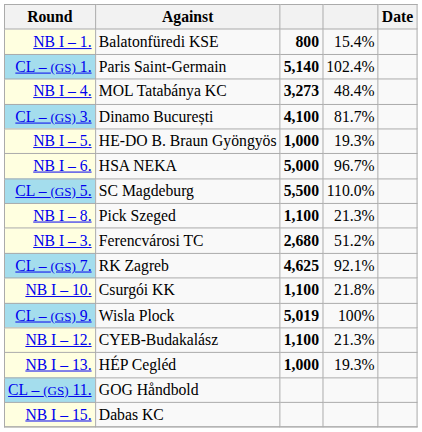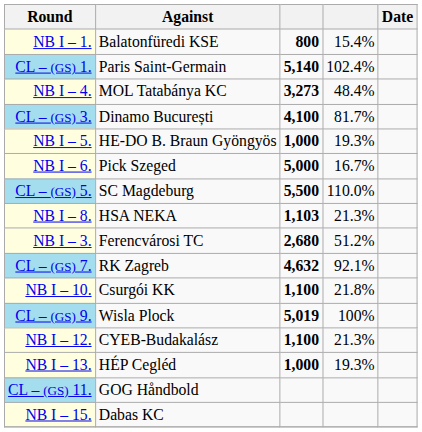 <table class="wikitable sortable" style=text-align:right collapsible collapsed">
 <tr>
 <th>Round</th>
 <th>Against</th>
 <th></th>
 <th></th>
 <th>Date</th>
 </tr>
 <tr>
 <td bgcolor=ffffe0><a href='#'>NB I – 1.</a></td>
 <td align="left">Balatonfüredi KSE</td>
 <td><strong>800</strong></td>
 <td> 15.4%</td>
 <td></td>
 </tr>
 <tr>
 <td bgcolor=a4dded><a href='#'>CL – <small>(GS)</small> 1.</a></td>
 <td align="left"> Paris Saint-Germain</td>
 <td><strong>5,140</strong></td>
 <td> 102.4%</td>
 <td></td>
 </tr>
 <tr>
 <td bgcolor=ffffe0><a href='#'>NB I – 4.</a></td>
 <td align="left">MOL Tatabánya KC</td>
 <td><strong>3,273</strong></td>
 <td> 48.4%</td>
 <td></td>
 </tr>
 <tr>
 <td bgcolor=a4dded><a href='#'>CL – <small>(GS)</small> 3.</a></td>
 <td align="left"> Dinamo București</td>
 <td><strong>4,100</strong></td>
 <td> 81.7%</td>
 <td></td>
 </tr>
 <tr>
 <td bgcolor=ffffe0><a href='#'>NB I – 5.</a></td>
 <td align="left">HE-DO B. Braun Gyöngyös</td>
 <td><strong>1,000</strong></td>
 <td> 19.3%</td>
 <td></td>
 </tr>
 <tr>
 <td bgcolor=ffffe0><a href='#'>NB I – 6.</a></td>
-<td align="left">HSA NEKA</td>
+<td align="left">Pick Szeged</td>
 <td><strong>5,000</strong></td>
-<td> 96.7%</td>
+<td> 16.7%</td>
 <td></td>
 </tr>
 <tr>
 <td bgcolor=a4dded><a href='#'>CL – <small>(GS)</small> 5.</a></td>
 <td align="left"> SC Magdeburg</td>
 <td><strong>5,500</strong></td>
 <td> 110.0%</td>
 <td></td>
 </tr>
 <tr>
 <td bgcolor=ffffe0><a href='#'>NB I – 8.</a></td>
-<td align="left">Pick Szeged</td>
-<td><strong>1,100</strong></td>
+<td align="left">HSA NEKA</td>
+<td><strong>1,103</strong></td>
 <td> 21.3%</td>
 <td></td>
 </tr>
 <tr>
 <td bgcolor=ffffe0><a href='#'>NB I – 3.</a></td>
 <td align="left">Ferencvárosi TC</td>
 <td><strong>2,680</strong></td>
 <td> 51.2%</td>
 <td></td>
 </tr>
 <tr>
 <td bgcolor=a4dded><a href='#'>CL – <small>(GS)</small> 7.</a></td>
 <td align="left"> RK Zagreb</td>
-<td><strong>4,625</strong></td>
+<td><strong>4,632</strong></td>
 <td> 92.1%</td>
 <td></td>
 </tr>
 <tr>
 <td bgcolor=ffffe0><a href='#'>NB I – 10.</a></td>
 <td align="left">Csurgói KK</td>
 <td><strong>1,100</strong></td>
 <td> 21.8%</td>
 <td></td>
 </tr>
 <tr>
 <td bgcolor=a4dded><a href='#'>CL – <small>(GS)</small> 9.</a></td>
 <td align="left"> Wisla Plock</td>
 <td><strong>5,019</strong></td>
 <td> 100%</td>
 <td></td>
 </tr>
 <tr>
 <td bgcolor=ffffe0><a href='#'>NB I – 12.</a></td>
 <td align="left">CYEB-Budakalász</td>
 <td><strong>1,100</strong></td>
 <td> 21.3%</td>
 <td></td>
 </tr>
 <tr>
 <td bgcolor=ffffe0><a href='#'>NB I – 13.</a></td>
 <td align="left">HÉP Cegléd</td>
 <td><strong>1,000</strong></td>
 <td> 19.3%</td>
 <td></td>
 </tr>
 <tr>
 <td bgcolor=a4dded><a href='#'>CL – <small>(GS)</small> 11.</a></td>
 <td align="left"> GOG Håndbold</td>
 <td></td>
 <td></td>
 <td></td>
 </tr>
 <tr>
 <td bgcolor=ffffe0><a href='#'>NB I – 15.</a></td>
 <td align="left">Dabas KC</td>
 <td></td>
 <td></td>
 <td></td>
 </tr>
 <tr>
 </tr>
 </table>
